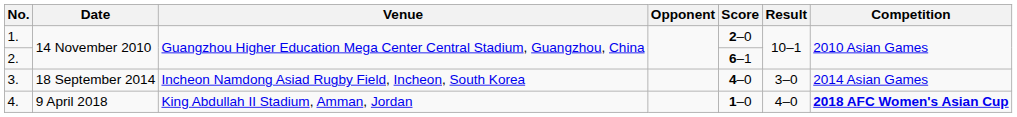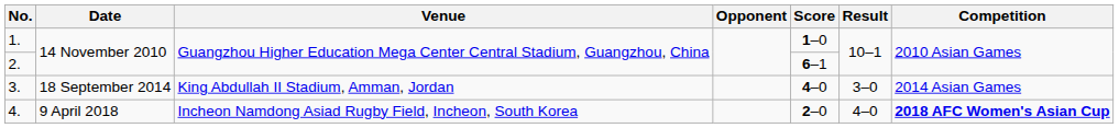 <table class="wikitable">
 <tr>
 <th>No.</th>
 <th>Date</th>
 <th>Venue</th>
 <th>Opponent</th>
 <th>Score</th>
 <th>Result</th>
 <th>Competition</th>
 </tr>
 <tr>
 <td>1.</td>
 <td rowspan=2>14 November 2010</td>
 <td rowspan=2><a href='#'>Guangzhou Higher Education Mega Center Central Stadium</a>, <a href='#'>Guangzhou</a>, <a href='#'>China</a></td>
 <td rowspan=2></td>
-<td align=center><strong>2</strong>–0</td>
+<td align=center><strong>1</strong>–0</td>
 <td rowspan=2 align=center>10–1</td>
 <td rowspan=2><a href='#'>2010 Asian Games</a></td>
 </tr>
 <tr>
 <td>2.</td>
 <td align=center><strong>6</strong>–1</td>
 </tr>
 <tr>
 <td>3.</td>
 <td>18 September 2014</td>
-<td><a href='#'>Incheon Namdong Asiad Rugby Field</a>, <a href='#'>Incheon</a>, <a href='#'>South Korea</a></td>
+<td><a href='#'>King Abdullah II Stadium</a>, <a href='#'>Amman</a>, <a href='#'>Jordan</a></td>
 <td></td>
 <td align=center><strong>4</strong>–0</td>
 <td align=center>3–0</td>
 <td><a href='#'>2014 Asian Games</a></td>
 </tr>
 <tr>
 <td>4.</td>
 <td>9 April 2018</td>
-<td><a href='#'>King Abdullah II Stadium</a>, <a href='#'>Amman</a>, <a href='#'>Jordan</a></td>
+<td><a href='#'>Incheon Namdong Asiad Rugby Field</a>, <a href='#'>Incheon</a>, <a href='#'>South Korea</a></td>
 <td></td>
-<td align=center><strong>1</strong>–0</td>
+<td align=center><strong>2</strong>–0</td>
 <td align=center>4–0</td>
 <td><strong><a href='#'>2018 AFC Women's Asian Cup</a></strong></td>
 </tr>
 </table>
